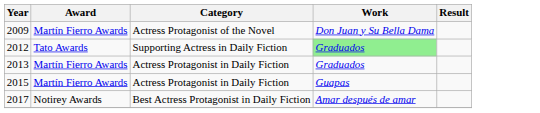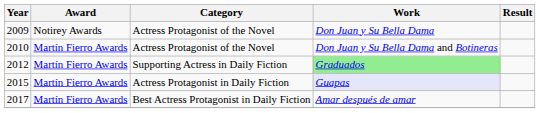 <table class="wikitable">
 <tr>
 <th>Year</th>
 <th>Award</th>
 <th>Category</th>
 <th>Work</th>
 <th>Result</th>
 </tr>
 <tr>
 <td>2009</td>
-<td><a href='#'>Martín Fierro Awards</a></td>
+<td>Notirey Awards</td>
 <td>Actress Protagonist of the Novel</td>
 <td><em><a href='#'>Don Juan y Su Bella Dama</a></em></td>
 <td></td>
 </tr>
 <tr>
-<td>2012</td>
-<td><a href='#'>Tato Awards</a></td>
-<td>Supporting Actress in Daily Fiction</td>
-<td style="background: lightgreen;"><em><a href='#'>Graduados</a></em></td>
+<td>2010</td>
+<td><a href='#'>Martín Fierro Awards</a></td>
+<td>Actress Protagonist of the Novel</td>
+<td><em><a href='#'>Don Juan y Su Bella Dama</a></em> and <em><a href='#'>Botineras</a></em></td>
 <td></td>
 </tr>
 <tr>
-<td>2013</td>
+<td>2012</td>
 <td><a href='#'>Martín Fierro Awards</a></td>
-<td>Actress Protagonist in Daily Fiction</td>
-<td><em><a href='#'>Graduados</a></em></td>
+<td>Supporting Actress in Daily Fiction</td>
+<td style="background: lightgreen;"><em><a href='#'>Graduados</a></em></td>
 <td></td>
 </tr>
 <tr>
 <td>2015</td>
 <td><a href='#'>Martín Fierro Awards</a></td>
 <td>Actress Protagonist in Daily Fiction</td>
-<td><em><a href='#'>Guapas</a></em></td>
+<td style="background: lavender;"><em><a href='#'>Guapas</a></em></td>
 <td></td>
 </tr>
 <tr>
 <td>2017</td>
-<td>Notirey Awards</td>
+<td><a href='#'>Martín Fierro Awards</a></td>
 <td>Best Actress Protagonist in Daily Fiction</td>
 <td><em><a href='#'>Amar después de amar</a></em></td>
 <td></td>
 </tr>
 <tr>
 </tr>
 </table>
